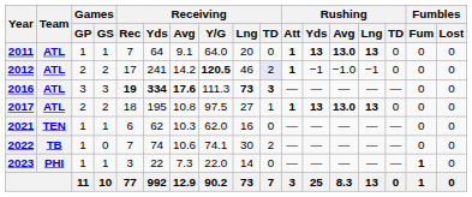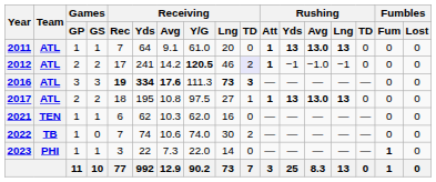 <table class="wikitable" style="text-align: center;">
 <tr>
 <th rowspan="2">Year</th>
 <th rowspan="2">Team</th>
 <th colspan="2">Games</th>
 <th colspan="6">Receiving</th>
 <th colspan="5">Rushing</th>
 <th colspan="2">Fumbles</th>
 </tr>
 <tr>
 <th>GP</th>
 <th>GS</th>
 <th>Rec</th>
 <th>Yds</th>
 <th>Avg</th>
 <th>Y/G</th>
 <th>Lng</th>
 <th>TD</th>
 <th>Att</th>
 <th>Yds</th>
 <th>Avg</th>
 <th>Lng</th>
 <th>TD</th>
 <th>Fum</th>
 <th>Lost</th>
 </tr>
 <tr>
 <th><a href='#'>2011</a></th>
 <th><a href='#'>ATL</a></th>
 <td>1</td>
 <td>1</td>
 <td>7</td>
 <td>64</td>
 <td>9.1</td>
-<td>64.0</td>
+<td>61.0</td>
 <td>20</td>
 <td>0</td>
 <td><strong>1</strong></td>
 <td><strong>13</strong></td>
 <td><strong>13.0</strong></td>
 <td><strong>13</strong></td>
 <td>0</td>
 <td>0</td>
 <td>0</td>
 </tr>
 <tr>
 <th><a href='#'>2012</a></th>
 <th><a href='#'>ATL</a></th>
 <td>2</td>
 <td>2</td>
 <td>17</td>
 <td>241</td>
 <td>14.2</td>
 <td><strong>120.5</strong></td>
 <td>46</td>
 <td style="background: lavender;">2</td>
 <td><strong>1</strong></td>
 <td>−1</td>
 <td>−1.0</td>
 <td>−1</td>
 <td>0</td>
 <td>0</td>
 <td>0</td>
 </tr>
 <tr>
 <th><a href='#'>2016</a></th>
 <th><a href='#'>ATL</a></th>
 <td>3</td>
 <td>3</td>
 <td><strong>19</strong></td>
 <td><strong>334</strong></td>
 <td><strong>17.6</strong></td>
 <td>111.3</td>
 <td><strong>73</strong></td>
 <td><strong>3</strong></td>
 <td>—</td>
 <td>—</td>
 <td>—</td>
 <td>—</td>
 <td>—</td>
 <td>0</td>
 <td>0</td>
 </tr>
 <tr>
 <th><a href='#'>2017</a></th>
 <th><a href='#'>ATL</a></th>
 <td>2</td>
 <td>2</td>
 <td>18</td>
 <td>195</td>
 <td>10.8</td>
 <td>97.5</td>
 <td>27</td>
 <td>1</td>
 <td><strong>1</strong></td>
 <td><strong>13</strong></td>
 <td><strong>13.0</strong></td>
 <td><strong>13</strong></td>
 <td>0</td>
 <td>0</td>
 <td>0</td>
 </tr>
 <tr>
 <th><a href='#'>2021</a></th>
 <th><a href='#'>TEN</a></th>
 <td>1</td>
 <td>1</td>
 <td>6</td>
 <td>62</td>
 <td>10.3</td>
 <td>62.0</td>
 <td>16</td>
 <td>0</td>
 <td>—</td>
 <td>—</td>
 <td>—</td>
 <td>—</td>
 <td>—</td>
 <td>0</td>
 <td>0</td>
 </tr>
 <tr>
 <th><a href='#'>2022</a></th>
 <th><a href='#'>TB</a></th>
 <td>1</td>
 <td>0</td>
 <td>7</td>
 <td>74</td>
 <td>10.6</td>
-<td>74.1</td>
+<td>74.0</td>
 <td>30</td>
 <td>2</td>
 <td>—</td>
 <td>—</td>
 <td>—</td>
 <td>—</td>
 <td>—</td>
 <td>0</td>
 <td>0</td>
 </tr>
 <tr>
 <th><a href='#'>2023</a></th>
 <th><a href='#'>PHI</a></th>
 <td>1</td>
 <td>1</td>
 <td>3</td>
 <td>22</td>
 <td>7.3</td>
 <td>22.0</td>
 <td>14</td>
 <td>0</td>
 <td>—</td>
 <td>—</td>
 <td>—</td>
 <td>—</td>
 <td>—</td>
 <td><strong>1</strong></td>
 <td>0</td>
 </tr>
 <tr>
 <th colspan="2"></th>
 <th>11</th>
 <th>10</th>
 <th>77</th>
 <th>992</th>
 <th>12.9</th>
 <th>90.2</th>
 <th>73</th>
 <th>7</th>
 <th>3</th>
 <th>25</th>
 <th>8.3</th>
 <th>13</th>
 <th>0</th>
 <th>1</th>
 <th>0</th>
 </tr>
 </table>
